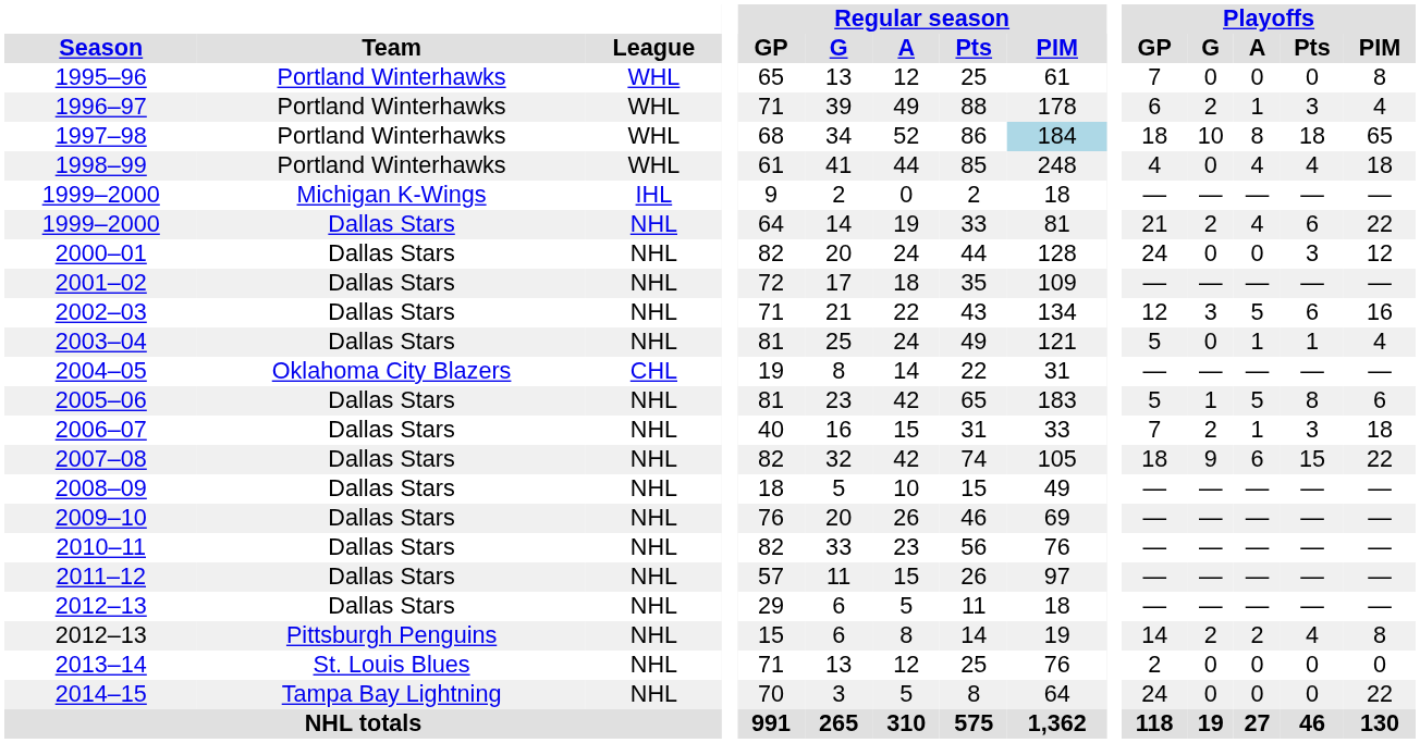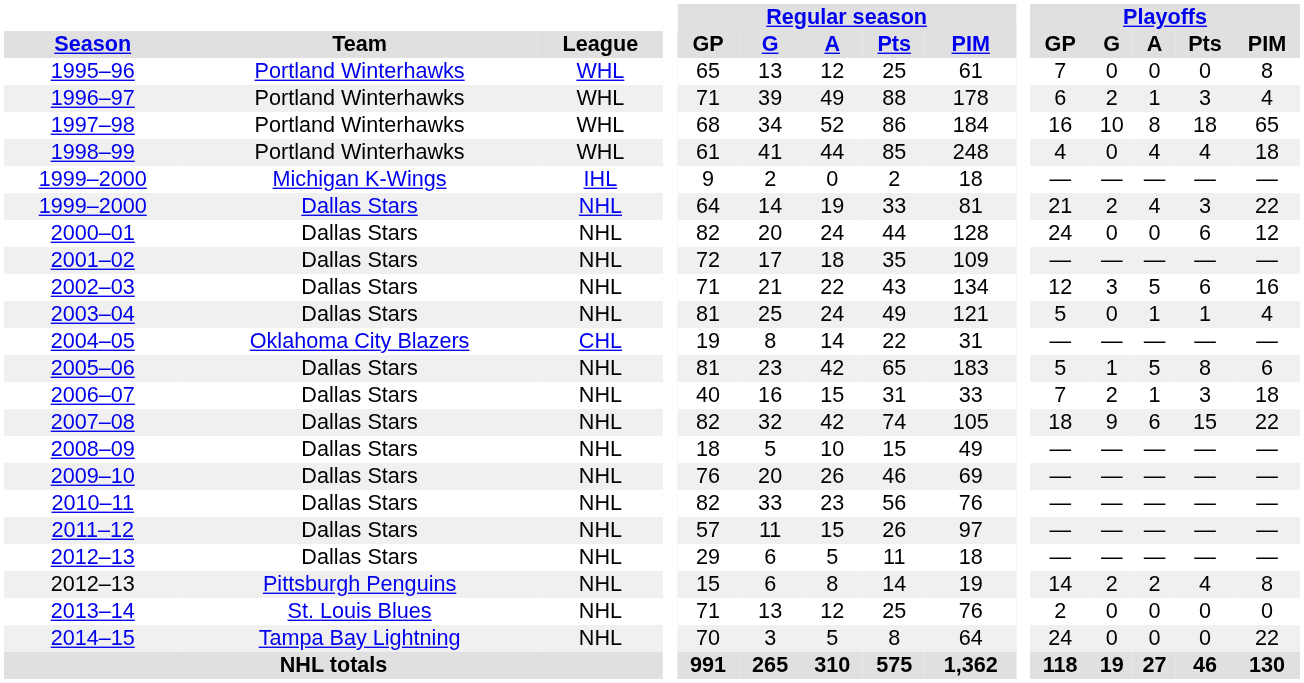 <table border="0" cellpadding="1" cellspacing="0" style="text-align:center; width:60em">
 <tr bgcolor="#e0e0e0">
 <th colspan="3" bgcolor="#ffffff"> </th>
 <th rowspan="100" bgcolor="#ffffff"> </th>
 <th colspan="5"><a href='#'>Regular season</a></th>
 <th rowspan="100" bgcolor="#ffffff"> </th>
 <th colspan="5"><a href='#'>Playoffs</a></th>
 </tr>
 <tr bgcolor="#e0e0e0">
 <th><a href='#'>Season</a></th>
 <th>Team</th>
 <th>League</th>
 <th>GP</th>
 <th><a href='#'>G</a></th>
 <th><a href='#'>A</a></th>
 <th><a href='#'>Pts</a></th>
 <th><a href='#'>PIM</a></th>
 <th>GP</th>
 <th>G</th>
 <th>A</th>
 <th>Pts</th>
 <th>PIM</th>
 </tr>
 <tr>
 <td><a href='#'>1995–96</a></td>
 <td><a href='#'>Portland Winterhawks</a></td>
 <td><a href='#'>WHL</a></td>
 <td>65</td>
 <td>13</td>
 <td>12</td>
 <td>25</td>
 <td>61</td>
 <td>7</td>
 <td>0</td>
 <td>0</td>
 <td>0</td>
 <td>8</td>
 </tr>
 <tr bgcolor="#f0f0f0">
 <td><a href='#'>1996–97</a></td>
 <td>Portland Winterhawks</td>
 <td>WHL</td>
 <td>71</td>
 <td>39</td>
 <td>49</td>
 <td>88</td>
 <td>178</td>
 <td>6</td>
 <td>2</td>
 <td>1</td>
 <td>3</td>
 <td>4</td>
 </tr>
 <tr>
 <td><a href='#'>1997–98</a></td>
 <td>Portland Winterhawks</td>
 <td>WHL</td>
 <td>68</td>
 <td>34</td>
 <td>52</td>
 <td>86</td>
-<td style="background: lightblue;">184</td>
-<td>18</td>
+<td>184</td>
+<td>16</td>
 <td>10</td>
 <td>8</td>
 <td>18</td>
 <td>65</td>
 </tr>
 <tr bgcolor="#f0f0f0">
 <td><a href='#'>1998–99</a></td>
 <td>Portland Winterhawks</td>
 <td>WHL</td>
 <td>61</td>
 <td>41</td>
 <td>44</td>
 <td>85</td>
 <td>248</td>
 <td>4</td>
 <td>0</td>
 <td>4</td>
 <td>4</td>
 <td>18</td>
 </tr>
 <tr>
 <td><a href='#'>1999–2000</a></td>
 <td><a href='#'>Michigan K-Wings</a></td>
 <td><a href='#'>IHL</a></td>
 <td>9</td>
 <td>2</td>
 <td>0</td>
 <td>2</td>
 <td>18</td>
 <td>—</td>
 <td>—</td>
 <td>—</td>
 <td>—</td>
 <td>—</td>
 </tr>
 <tr bgcolor="#f0f0f0">
 <td><a href='#'>1999–2000</a></td>
 <td><a href='#'>Dallas Stars</a></td>
 <td><a href='#'>NHL</a></td>
 <td>64</td>
 <td>14</td>
 <td>19</td>
 <td>33</td>
 <td>81</td>
 <td>21</td>
 <td>2</td>
 <td>4</td>
-<td>6</td>
+<td>3</td>
 <td>22</td>
 </tr>
 <tr>
 <td><a href='#'>2000–01</a></td>
 <td>Dallas Stars</td>
 <td>NHL</td>
 <td>82</td>
 <td>20</td>
 <td>24</td>
 <td>44</td>
 <td>128</td>
 <td>24</td>
 <td>0</td>
 <td>0</td>
-<td>3</td>
+<td>6</td>
 <td>12</td>
 </tr>
 <tr bgcolor="#f0f0f0">
 <td><a href='#'>2001–02</a></td>
 <td>Dallas Stars</td>
 <td>NHL</td>
 <td>72</td>
 <td>17</td>
 <td>18</td>
 <td>35</td>
 <td>109</td>
 <td>—</td>
 <td>—</td>
 <td>—</td>
 <td>—</td>
 <td>—</td>
 </tr>
 <tr>
 <td><a href='#'>2002–03</a></td>
 <td>Dallas Stars</td>
 <td>NHL</td>
 <td>71</td>
 <td>21</td>
 <td>22</td>
 <td>43</td>
 <td>134</td>
 <td>12</td>
 <td>3</td>
 <td>5</td>
 <td>6</td>
 <td>16</td>
 </tr>
 <tr bgcolor="#f0f0f0">
 <td><a href='#'>2003–04</a></td>
 <td>Dallas Stars</td>
 <td>NHL</td>
 <td>81</td>
 <td>25</td>
 <td>24</td>
 <td>49</td>
 <td>121</td>
 <td>5</td>
 <td>0</td>
 <td>1</td>
 <td>1</td>
 <td>4</td>
 </tr>
 <tr>
 <td><a href='#'>2004–05</a></td>
 <td><a href='#'>Oklahoma City Blazers</a></td>
 <td><a href='#'>CHL</a></td>
 <td>19</td>
 <td>8</td>
 <td>14</td>
 <td>22</td>
 <td>31</td>
 <td>—</td>
 <td>—</td>
 <td>—</td>
 <td>—</td>
 <td>—</td>
 </tr>
 <tr bgcolor="#f0f0f0">
 <td><a href='#'>2005–06</a></td>
 <td>Dallas Stars</td>
 <td>NHL</td>
 <td>81</td>
 <td>23</td>
 <td>42</td>
 <td>65</td>
 <td>183</td>
 <td>5</td>
 <td>1</td>
 <td>5</td>
 <td>8</td>
 <td>6</td>
 </tr>
 <tr>
 <td><a href='#'>2006–07</a></td>
 <td>Dallas Stars</td>
 <td>NHL</td>
 <td>40</td>
 <td>16</td>
 <td>15</td>
 <td>31</td>
 <td>33</td>
 <td>7</td>
 <td>2</td>
 <td>1</td>
 <td>3</td>
 <td>18</td>
 </tr>
 <tr bgcolor="#f0f0f0">
 <td><a href='#'>2007–08</a></td>
 <td>Dallas Stars</td>
 <td>NHL</td>
 <td>82</td>
 <td>32</td>
 <td>42</td>
 <td>74</td>
 <td>105</td>
 <td>18</td>
 <td>9</td>
 <td>6</td>
 <td>15</td>
 <td>22</td>
 </tr>
 <tr>
 <td><a href='#'>2008–09</a></td>
 <td>Dallas Stars</td>
 <td>NHL</td>
 <td>18</td>
 <td>5</td>
 <td>10</td>
 <td>15</td>
 <td>49</td>
 <td>—</td>
 <td>—</td>
 <td>—</td>
 <td>—</td>
 <td>—</td>
 </tr>
 <tr bgcolor="#f0f0f0">
 <td><a href='#'>2009–10</a></td>
 <td>Dallas Stars</td>
 <td>NHL</td>
 <td>76</td>
 <td>20</td>
 <td>26</td>
 <td>46</td>
 <td>69</td>
 <td>—</td>
 <td>—</td>
 <td>—</td>
 <td>—</td>
 <td>—</td>
 </tr>
 <tr>
 <td><a href='#'>2010–11</a></td>
 <td>Dallas Stars</td>
 <td>NHL</td>
 <td>82</td>
 <td>33</td>
 <td>23</td>
 <td>56</td>
 <td>76</td>
 <td>—</td>
 <td>—</td>
 <td>—</td>
 <td>—</td>
 <td>—</td>
 </tr>
 <tr bgcolor="#f0f0f0">
 <td><a href='#'>2011–12</a></td>
 <td>Dallas Stars</td>
 <td>NHL</td>
 <td>57</td>
 <td>11</td>
 <td>15</td>
 <td>26</td>
 <td>97</td>
 <td>—</td>
 <td>—</td>
 <td>—</td>
 <td>—</td>
 <td>—</td>
 </tr>
 <tr>
 <td><a href='#'>2012–13</a></td>
 <td>Dallas Stars</td>
 <td>NHL</td>
 <td>29</td>
 <td>6</td>
 <td>5</td>
 <td>11</td>
 <td>18</td>
 <td>—</td>
 <td>—</td>
 <td>—</td>
 <td>—</td>
 <td>—</td>
 </tr>
 <tr bgcolor="#f0f0f0">
 <td>2012–13</td>
 <td><a href='#'>Pittsburgh Penguins</a></td>
 <td>NHL</td>
 <td>15</td>
 <td>6</td>
 <td>8</td>
 <td>14</td>
 <td>19</td>
 <td>14</td>
 <td>2</td>
 <td>2</td>
 <td>4</td>
 <td>8</td>
 </tr>
 <tr>
 <td><a href='#'>2013–14</a></td>
 <td><a href='#'>St. Louis Blues</a></td>
 <td>NHL</td>
 <td>71</td>
 <td>13</td>
 <td>12</td>
 <td>25</td>
 <td>76</td>
 <td>2</td>
 <td>0</td>
 <td>0</td>
 <td>0</td>
 <td>0</td>
 </tr>
 <tr bgcolor="#f0f0f0">
 <td><a href='#'>2014–15</a></td>
 <td><a href='#'>Tampa Bay Lightning</a></td>
 <td>NHL</td>
 <td>70</td>
 <td>3</td>
 <td>5</td>
 <td>8</td>
 <td>64</td>
 <td>24</td>
 <td>0</td>
 <td>0</td>
 <td>0</td>
 <td>22</td>
 </tr>
 <tr bgcolor="#e0e0e0">
 <th colspan="3">NHL totals</th>
 <th>991</th>
 <th>265</th>
 <th>310</th>
 <th>575</th>
 <th>1,362</th>
 <th>118</th>
 <th>19</th>
 <th>27</th>
 <th>46</th>
 <th>130</th>
 </tr>
 </table>
